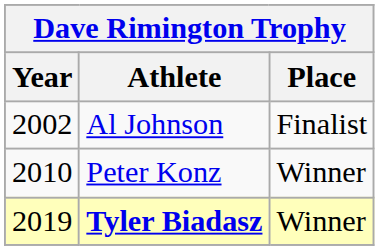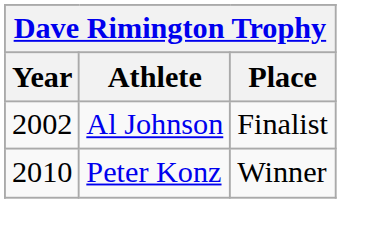 <table class="wikitable">
 <tr>
 <th colspan=3><strong><a href='#'>Dave Rimington Trophy</a></strong></th>
 </tr>
 <tr>
 <th>Year</th>
 <th>Athlete</th>
 <th>Place</th>
 </tr>
 <tr>
 <td>2002</td>
 <td><a href='#'>Al Johnson</a></td>
 <td>Finalist</td>
 </tr>
 <tr>
 <td>2010</td>
 <td><a href='#'>Peter Konz</a></td>
 <td>Winner</td>
 </tr>
-<tr style="background:#ffb;">
-<td>2019</td>
-<td><strong><a href='#'>Tyler Biadasz</a></strong></td>
-<td>Winner</td>
-</tr>
 </table>
